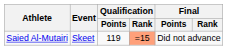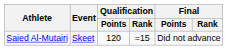 <table class="wikitable" style="font-size:90%">
 <tr>
 <th rowspan="2">Athlete</th>
 <th rowspan="2">Event</th>
 <th colspan=2>Qualification</th>
 <th colspan=2>Final</th>
 </tr>
 <tr style="font-size:95%">
 <th>Points</th>
 <th>Rank</th>
 <th>Points</th>
 <th>Rank</th>
 </tr>
 <tr align=center>
 <td align=left><a href='#'>Saied Al-Mutairi</a></td>
 <td align=left><a href='#'>Skeet</a></td>
-<td>119</td>
-<td style="background: lightsalmon;">=15</td>
+<td>120</td>
+<td>=15</td>
 <td colspan=2>Did not advance</td>
 </tr>
 </table>
